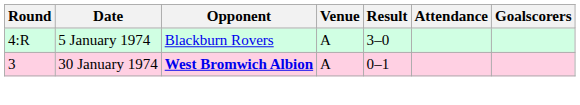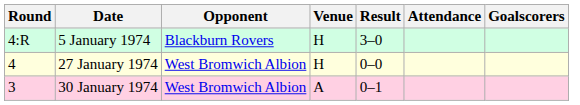 <table class="wikitable">
 <tr>
 <th>Round</th>
 <th>Date</th>
 <th>Opponent</th>
 <th>Venue</th>
 <th>Result</th>
 <th>Attendance</th>
 <th>Goalscorers</th>
 </tr>
 <tr style="background-color: #d0ffe3;">
 <td>4:R</td>
 <td>5 January 1974</td>
 <td><a href='#'>Blackburn Rovers</a></td>
-<td>A</td>
+<td>H</td>
 <td>3–0</td>
+<td></td>
+<td></td>
+</tr>
+<tr style="background-color: #ffffdd;">
+<td>4</td>
+<td>27 January 1974</td>
+<td><a href='#'>West Bromwich Albion</a></td>
+<td>H</td>
+<td>0–0</td>
 <td></td>
 <td></td>
 </tr>
 <tr style="background-color: #ffd0e3;">
 <td>3</td>
 <td>30 January 1974</td>
-<td><strong><a href='#'>West Bromwich Albion</a></strong></td>
+<td><a href='#'>West Bromwich Albion</a></td>
 <td>A</td>
 <td>0–1</td>
 <td></td>
 <td></td>
 </tr>
 </table>
